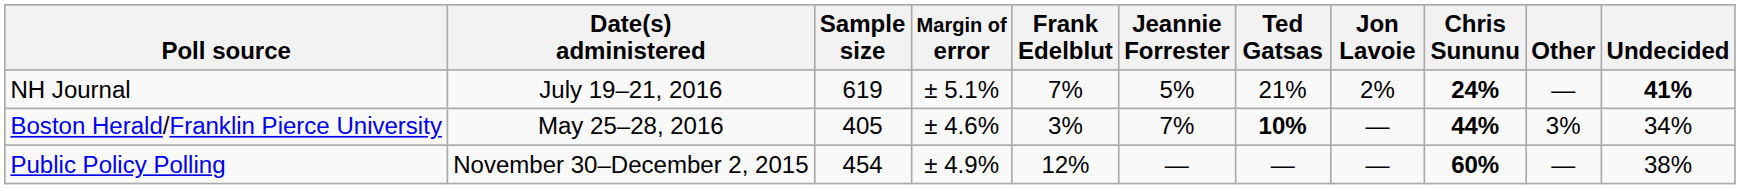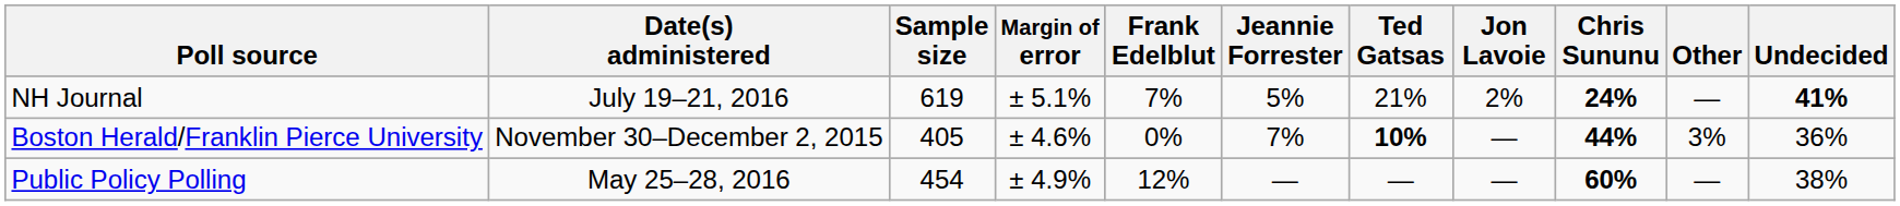 <table class="wikitable" style="font-size:90%;text-align:center;">
 <tr valign= bottom>
 <th>Poll source</th>
 <th>Date(s)<br>administered</th>
 <th>Sample<br>size</th>
 <th><small>Margin of</small><br>error</th>
 <th style="width:50px;">Frank<br>Edelblut</th>
 <th style="width:50px;">Jeannie<br>Forrester</th>
 <th style="width:50px;">Ted<br>Gatsas</th>
 <th style="width:50px;">Jon<br>Lavoie</th>
 <th style="width:50px;">Chris<br>Sununu</th>
 <th>Other</th>
 <th>Undecided</th>
 </tr>
 <tr>
 <td style="text-align:left;">NH Journal</td>
 <td>July 19–21, 2016</td>
 <td>619</td>
 <td>± 5.1%</td>
 <td>7%</td>
 <td>5%</td>
 <td>21%</td>
 <td>2%</td>
 <td><strong>24%</strong></td>
 <td>—</td>
 <td><strong>41%</strong></td>
 </tr>
 <tr>
 <td style="text-align:left;"><a href='#'>Boston Herald</a>/<a href='#'>Franklin Pierce University</a></td>
-<td>May 25–28, 2016</td>
+<td>November 30–December 2, 2015</td>
 <td>405</td>
 <td>± 4.6%</td>
-<td>3%</td>
+<td>0%</td>
 <td>7%</td>
 <td><strong>10%</strong></td>
 <td>—</td>
 <td><strong>44%</strong></td>
 <td>3%</td>
-<td>34%</td>
+<td>36%</td>
 </tr>
 <tr>
 <td style="text-align:left;"><a href='#'>Public Policy Polling</a></td>
-<td>November 30–December 2, 2015</td>
+<td>May 25–28, 2016</td>
 <td>454</td>
 <td>± 4.9%</td>
 <td>12%</td>
 <td>—</td>
 <td>—</td>
 <td>—</td>
 <td><strong>60%</strong></td>
 <td>—</td>
 <td>38%</td>
 </tr>
 </table>
